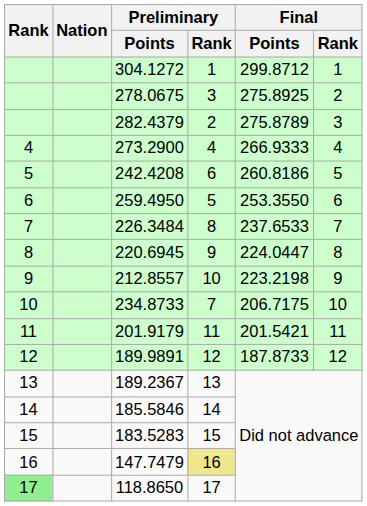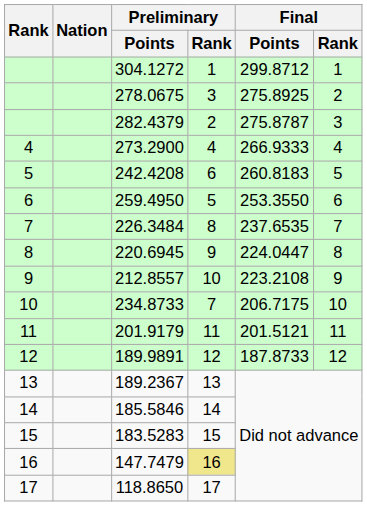 <table class="wikitable sortable" style="text-align:center">
 <tr>
 <th rowspan=2>Rank</th>
 <th rowspan=2>Nation</th>
 <th colspan=2>Preliminary</th>
 <th colspan=2>Final</th>
 </tr>
 <tr>
 <th>Points</th>
 <th>Rank</th>
 <th>Points</th>
 <th>Rank</th>
 </tr>
 <tr bgcolor=ccffcc>
 <td></td>
 <td align=left></td>
 <td>304.1272</td>
 <td>1</td>
 <td>299.8712</td>
 <td>1</td>
 </tr>
 <tr bgcolor=ccffcc>
 <td></td>
 <td align=left></td>
 <td>278.0675</td>
 <td>3</td>
 <td>275.8925</td>
 <td>2</td>
 </tr>
 <tr bgcolor=ccffcc>
 <td></td>
 <td align=left></td>
 <td>282.4379</td>
 <td>2</td>
-<td>275.8789</td>
+<td>275.8787</td>
 <td>3</td>
 </tr>
 <tr bgcolor=ccffcc>
 <td>4</td>
 <td align=left></td>
 <td>273.2900</td>
 <td>4</td>
 <td>266.9333</td>
 <td>4</td>
 </tr>
 <tr bgcolor=ccffcc>
 <td>5</td>
 <td align=left></td>
 <td>242.4208</td>
 <td>6</td>
-<td>260.8186</td>
+<td>260.8183</td>
 <td>5</td>
 </tr>
 <tr bgcolor=ccffcc>
 <td>6</td>
 <td align=left></td>
 <td>259.4950</td>
 <td>5</td>
 <td>253.3550</td>
 <td>6</td>
 </tr>
 <tr bgcolor=ccffcc>
 <td>7</td>
 <td align=left></td>
 <td>226.3484</td>
 <td>8</td>
-<td>237.6533</td>
+<td>237.6535</td>
 <td>7</td>
 </tr>
 <tr bgcolor=ccffcc>
 <td>8</td>
 <td align=left></td>
 <td>220.6945</td>
 <td>9</td>
 <td>224.0447</td>
 <td>8</td>
 </tr>
 <tr bgcolor=ccffcc>
 <td>9</td>
 <td align=left></td>
 <td>212.8557</td>
 <td>10</td>
-<td>223.2198</td>
+<td>223.2108</td>
 <td>9</td>
 </tr>
 <tr bgcolor=ccffcc>
 <td>10</td>
 <td align=left></td>
 <td>234.8733</td>
 <td>7</td>
 <td>206.7175</td>
 <td>10</td>
 </tr>
 <tr bgcolor=ccffcc>
 <td>11</td>
 <td align=left></td>
 <td>201.9179</td>
 <td>11</td>
-<td>201.5421</td>
+<td>201.5121</td>
 <td>11</td>
 </tr>
 <tr bgcolor=ccffcc>
 <td>12</td>
 <td align=left></td>
 <td>189.9891</td>
 <td>12</td>
 <td>187.8733</td>
 <td>12</td>
 </tr>
 <tr>
 <td>13</td>
 <td align=left></td>
 <td>189.2367</td>
 <td>13</td>
 <td colspan=2 rowspan=5>Did not advance</td>
 </tr>
 <tr>
 <td>14</td>
 <td align=left></td>
 <td>185.5846</td>
 <td>14</td>
 </tr>
 <tr>
 <td>15</td>
 <td align=left></td>
 <td>183.5283</td>
 <td>15</td>
 </tr>
 <tr>
 <td>16</td>
 <td align=left></td>
 <td>147.7479</td>
 <td style="background: khaki;">16</td>
 </tr>
 <tr>
-<td style="background: lightgreen;">17</td>
+<td>17</td>
 <td align=left></td>
 <td>118.8650</td>
 <td>17</td>
 </tr>
 </table>
